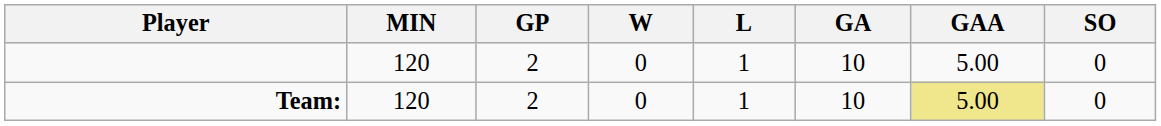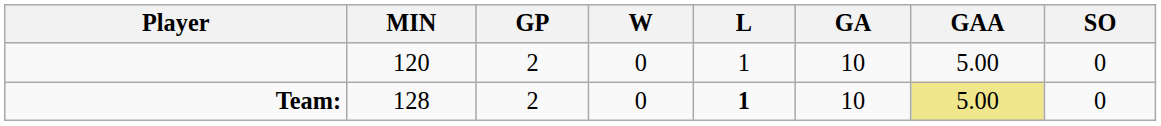 <table class="wikitable sortable" width="60%">
 <tr>
 <th bgcolor="#DDDDFF" width="10%">Player</th>
 <th width="3%" bgcolor="#DDDDFF" title="Minutes played">MIN</th>
 <th width="3%" bgcolor="#DDDDFF" title="Games played in">GP</th>
 <th width="3%" bgcolor="#DDDDFF" title="Games played in">W</th>
 <th width="3%" bgcolor="#DDDDFF"title="Games played in">L</th>
 <th width="3%" bgcolor="#DDDDFF" title="Goals against">GA</th>
 <th width="3%" bgcolor="#DDDDFF" title="Goals against average">GAA</th>
 <th width="3%" bgcolor="#DDDDFF" title="Shut-outs">SO</th>
 </tr>
 <tr align="center">
 <td align="right"></td>
 <td>120</td>
 <td>2</td>
 <td>0</td>
 <td>1</td>
 <td>10</td>
 <td>5.00</td>
 <td>0</td>
 </tr>
 <tr align="center">
 <td align="right"><strong>Team:</strong></td>
-<td>120</td>
+<td>128</td>
 <td>2</td>
 <td>0</td>
-<td>1</td>
+<td><strong>1</strong></td>
 <td>10</td>
 <td style="background: khaki;">5.00</td>
 <td>0</td>
 </tr>
 </table>
